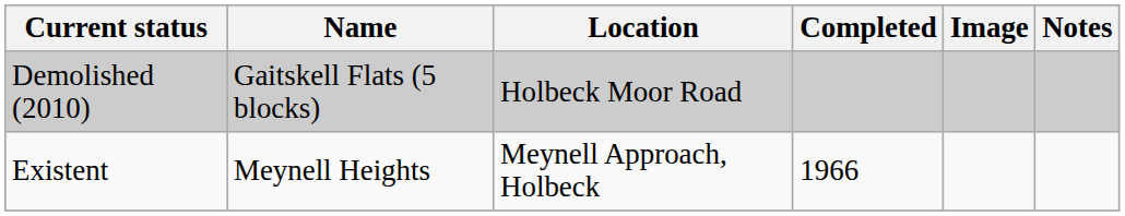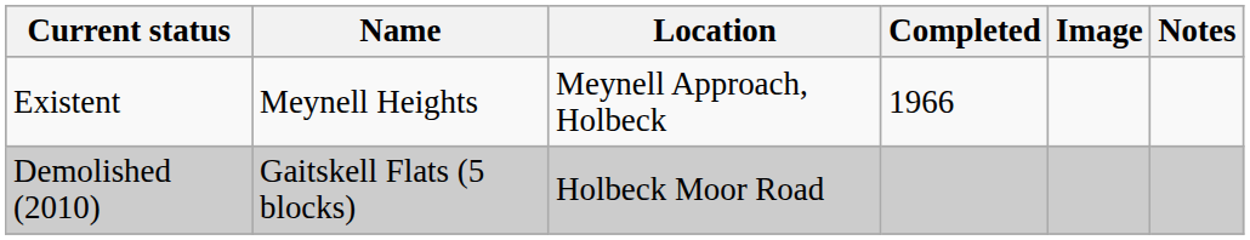 <table class="wikitable sortable">
 <tr>
 <th>Current status</th>
 <th>Name</th>
 <th>Location</th>
 <th>Completed</th>
 <th class="unsortable">Image</th>
 <th class="unsortable">Notes</th>
 </tr>
+<tr>
+<td>Existent</td>
+<td>Meynell Heights</td>
+<td>Meynell Approach, Holbeck</td>
+<td>1966</td>
+<td></td>
+<td></td>
+</tr>
 <tr style="background:#ccc;">
 <td>Demolished (2010)</td>
 <td>Gaitskell Flats (5 blocks)</td>
 <td>Holbeck Moor Road</td>
 <td></td>
 <td></td>
 <td></td>
 </tr>
-<tr>
-<td>Existent</td>
-<td>Meynell Heights</td>
-<td>Meynell Approach, Holbeck</td>
-<td>1966</td>
-<td></td>
-<td></td>
-</tr>
 </table>
